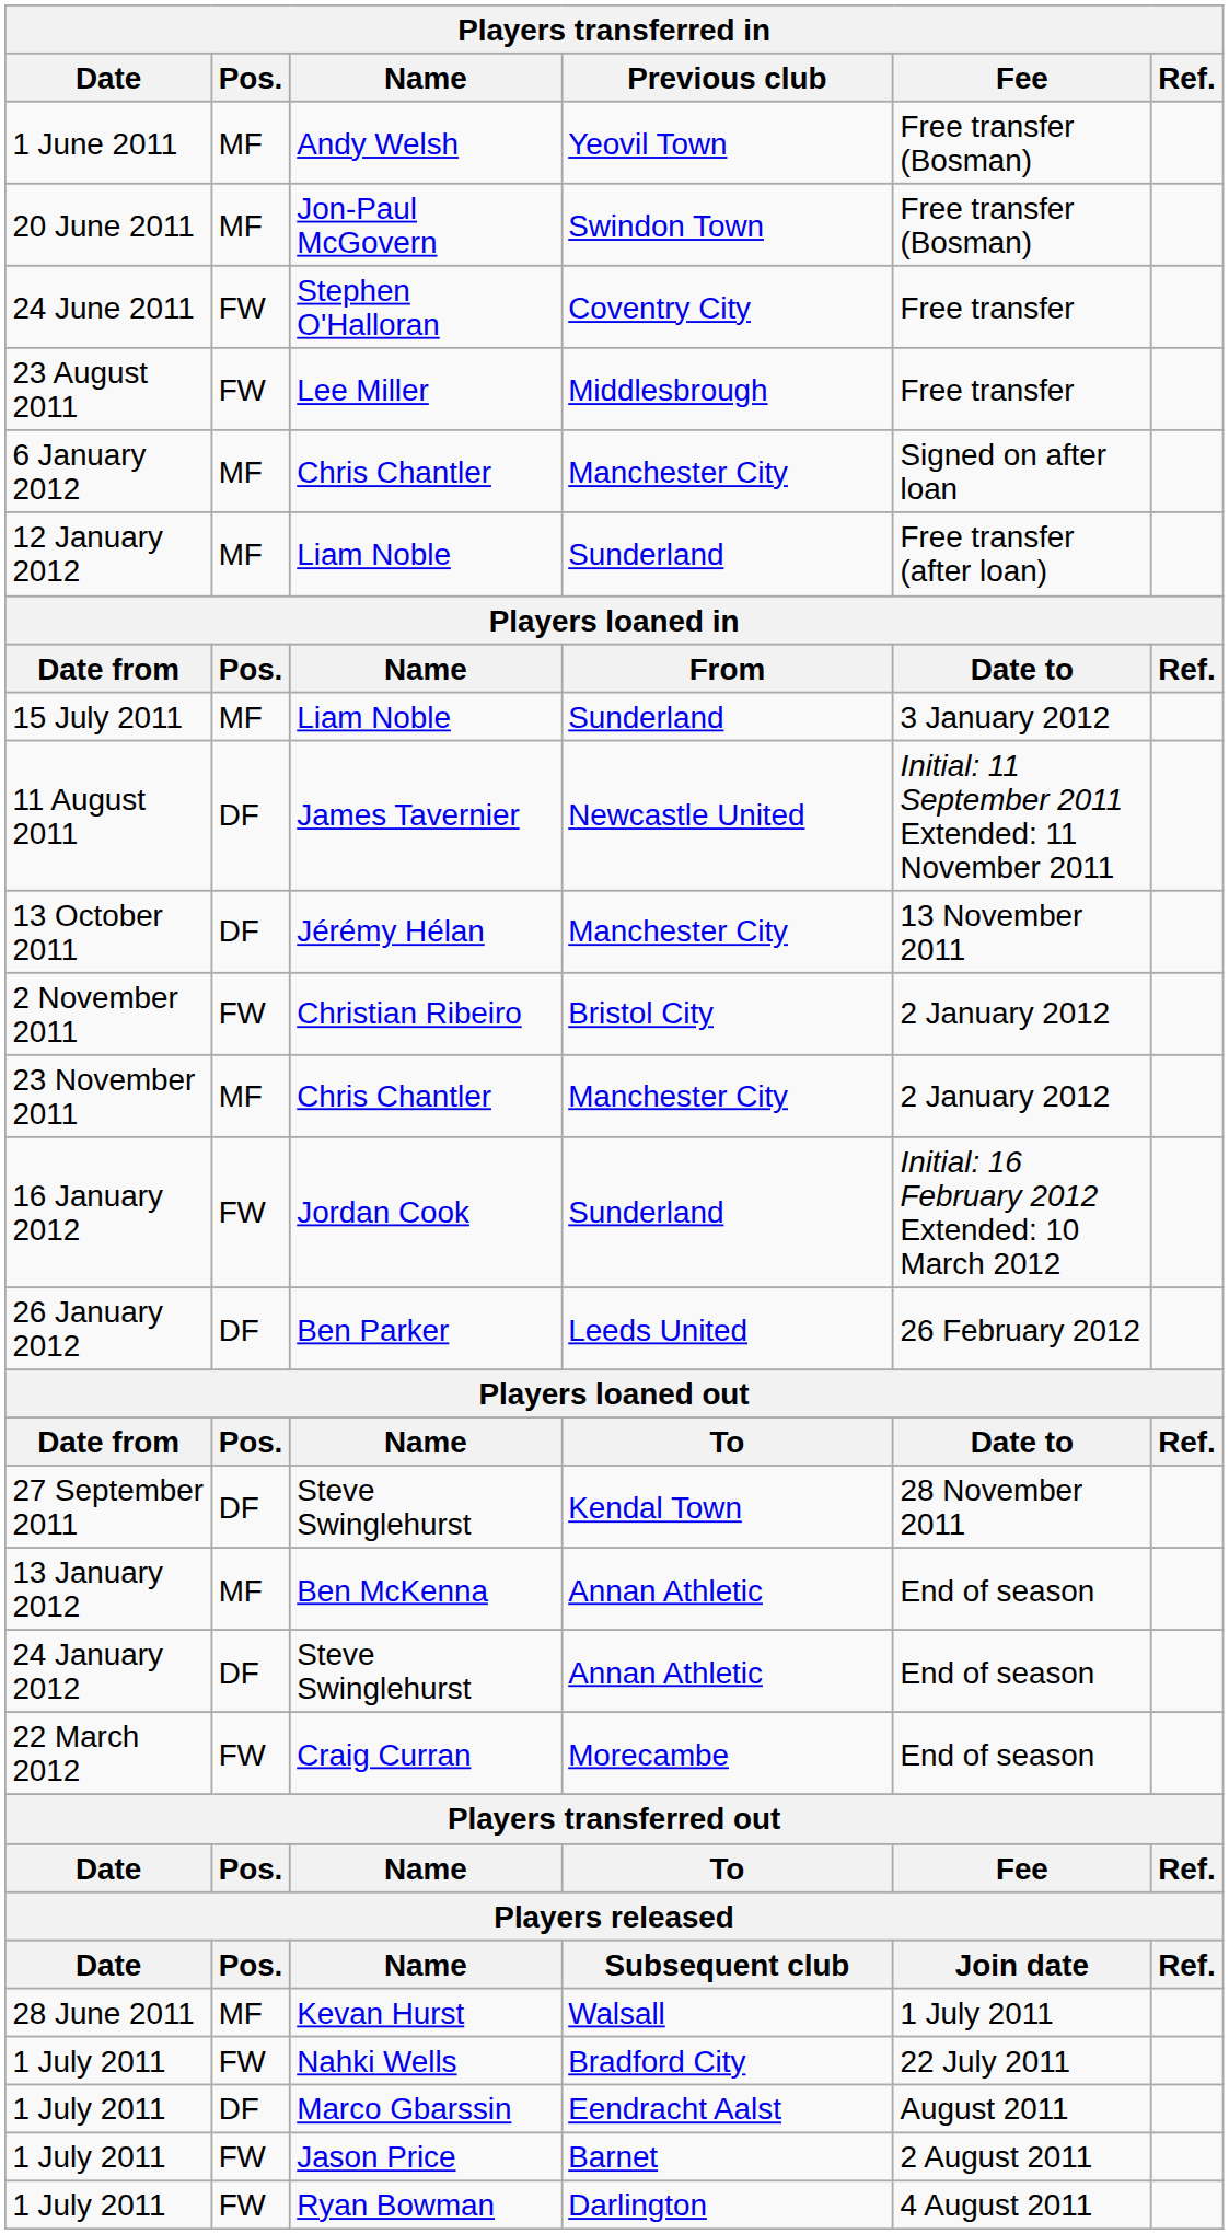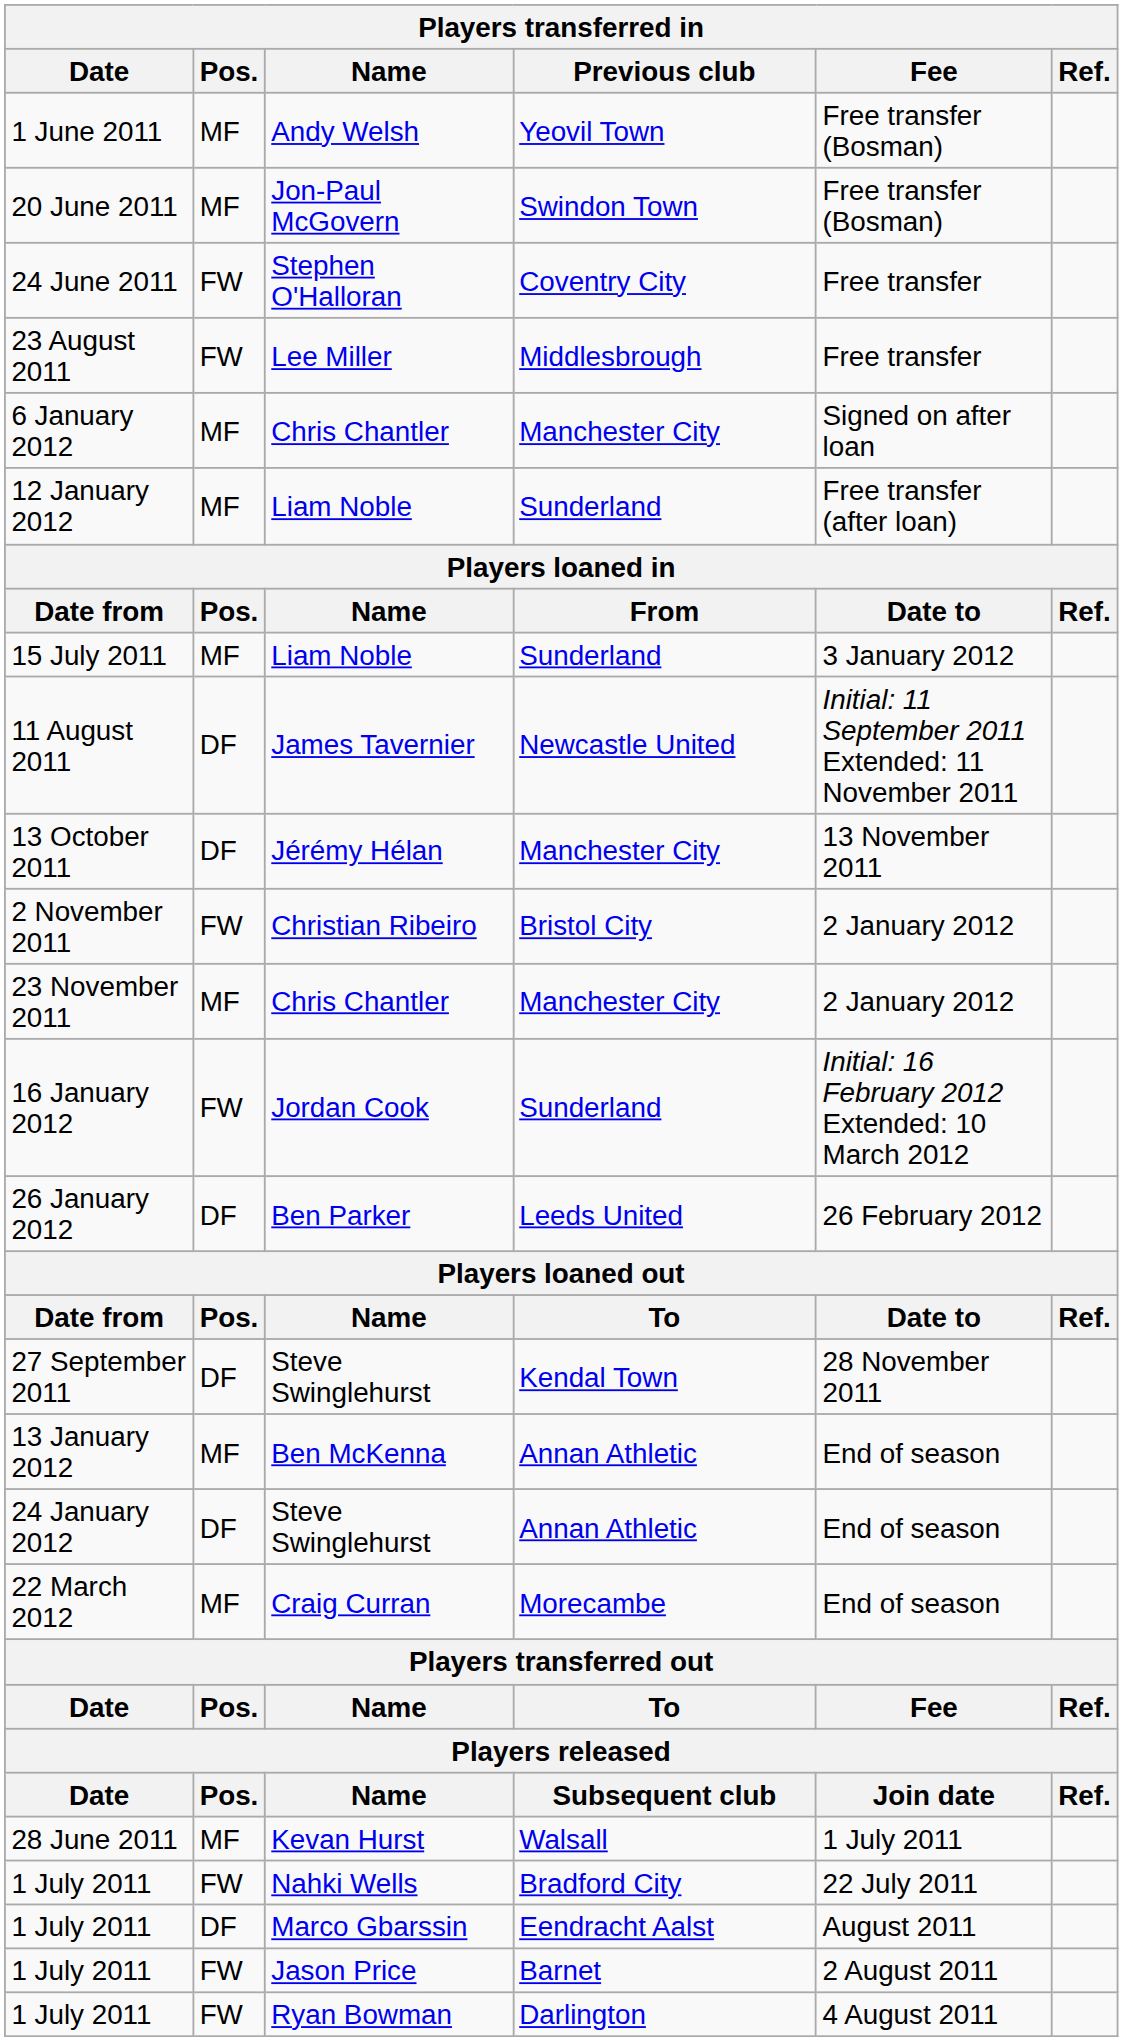 <table class="wikitable" style="font-size:95%;">
 <tr>
 <th colspan="6">Players transferred in</th>
 </tr>
 <tr>
 <th style="width:120px;">Date</th>
 <th style="width:25px;">Pos.</th>
 <th style="width:175px;">Name</th>
 <th style="width:225px;">Previous club</th>
 <th style="width:175px;">Fee</th>
 <th style="width:25px;">Ref.</th>
 </tr>
 <tr>
 <td>1 June 2011</td>
 <td>MF</td>
 <td> <a href='#'>Andy Welsh</a></td>
 <td> <a href='#'>Yeovil Town</a></td>
 <td>Free transfer (Bosman)</td>
 <td></td>
 </tr>
 <tr>
 <td>20 June 2011</td>
 <td>MF</td>
 <td> <a href='#'>Jon-Paul McGovern</a></td>
 <td> <a href='#'>Swindon Town</a></td>
 <td>Free transfer (Bosman)</td>
 <td></td>
 </tr>
 <tr>
 <td>24 June 2011</td>
 <td>FW</td>
 <td> <a href='#'>Stephen O'Halloran</a></td>
 <td> <a href='#'>Coventry City</a></td>
 <td>Free transfer</td>
 <td></td>
 </tr>
 <tr>
 <td>23 August 2011</td>
 <td>FW</td>
 <td> <a href='#'>Lee Miller</a></td>
 <td> <a href='#'>Middlesbrough</a></td>
 <td>Free transfer</td>
 <td></td>
 </tr>
 <tr>
 <td>6 January 2012</td>
 <td>MF</td>
 <td> <a href='#'>Chris Chantler</a></td>
 <td> <a href='#'>Manchester City</a></td>
 <td>Signed on after loan</td>
 <td></td>
 </tr>
 <tr>
 <td>12 January 2012</td>
 <td>MF</td>
 <td> <a href='#'>Liam Noble</a></td>
 <td> <a href='#'>Sunderland</a></td>
 <td>Free transfer (after loan)</td>
 <td></td>
 </tr>
 <tr>
 <th colspan="6">Players loaned in</th>
 </tr>
 <tr>
 <th>Date from</th>
 <th>Pos.</th>
 <th>Name</th>
 <th>From</th>
 <th>Date to</th>
 <th>Ref.</th>
 </tr>
 <tr>
 <td>15 July 2011</td>
 <td>MF</td>
 <td> <a href='#'>Liam Noble</a></td>
 <td> <a href='#'>Sunderland</a></td>
 <td>3 January 2012</td>
 <td></td>
 </tr>
 <tr>
 <td>11 August 2011</td>
 <td>DF</td>
 <td> <a href='#'>James Tavernier</a></td>
 <td> <a href='#'>Newcastle United</a></td>
 <td><em>Initial: 11 September 2011</em><br>Extended: 11 November 2011</td>
 <td></td>
 </tr>
 <tr>
 <td>13 October 2011</td>
 <td>DF</td>
 <td> <a href='#'>Jérémy Hélan</a></td>
 <td> <a href='#'>Manchester City</a></td>
 <td>13 November 2011<br></td>
 <td></td>
 </tr>
 <tr>
 <td>2 November 2011</td>
 <td>FW</td>
 <td> <a href='#'>Christian Ribeiro</a></td>
 <td> <a href='#'>Bristol City</a></td>
 <td>2 January 2012<br></td>
 <td></td>
 </tr>
 <tr>
 <td>23 November 2011</td>
 <td>MF</td>
 <td> <a href='#'>Chris Chantler</a></td>
 <td> <a href='#'>Manchester City</a></td>
 <td>2 January 2012<br></td>
 <td></td>
 </tr>
 <tr>
 <td>16 January 2012</td>
 <td>FW</td>
 <td> <a href='#'>Jordan Cook</a></td>
 <td> <a href='#'>Sunderland</a></td>
 <td><em>Initial: 16 February 2012</em><br>Extended: 10 March 2012</td>
 <td></td>
 </tr>
 <tr>
 <td>26 January 2012</td>
 <td>DF</td>
 <td> <a href='#'>Ben Parker</a></td>
 <td> <a href='#'>Leeds United</a></td>
 <td>26 February 2012</td>
 <td></td>
 </tr>
 <tr>
 <th colspan="6">Players loaned out</th>
 </tr>
 <tr>
 <th>Date from</th>
 <th>Pos.</th>
 <th>Name</th>
 <th>To</th>
 <th>Date to</th>
 <th>Ref.</th>
 </tr>
 <tr>
 <td>27 September 2011</td>
 <td>DF</td>
 <td> Steve Swinglehurst</td>
 <td> <a href='#'>Kendal Town</a></td>
 <td>28 November 2011</td>
 <td></td>
 </tr>
 <tr>
 <td>13 January 2012</td>
 <td>MF</td>
 <td> <a href='#'>Ben McKenna</a></td>
 <td> <a href='#'>Annan Athletic</a></td>
 <td>End of season</td>
 <td></td>
 </tr>
 <tr>
 <td>24 January 2012</td>
 <td>DF</td>
 <td> Steve Swinglehurst</td>
 <td> <a href='#'>Annan Athletic</a></td>
 <td>End of season</td>
 <td></td>
 </tr>
 <tr>
 <td>22 March 2012</td>
-<td>FW</td>
+<td>MF</td>
 <td> <a href='#'>Craig Curran</a></td>
 <td> <a href='#'>Morecambe</a></td>
 <td>End of season</td>
 <td></td>
 </tr>
 <tr>
 <th colspan="6">Players transferred out</th>
 </tr>
 <tr>
 <th>Date</th>
 <th>Pos.</th>
 <th>Name</th>
 <th>To</th>
 <th>Fee</th>
 <th>Ref.</th>
 </tr>
 <tr>
 <th colspan="6">Players released</th>
 </tr>
 <tr>
 <th>Date</th>
 <th>Pos.</th>
 <th>Name</th>
 <th>Subsequent club</th>
 <th>Join date</th>
 <th>Ref.</th>
 </tr>
 <tr>
 <td>28 June 2011</td>
 <td>MF</td>
 <td> <a href='#'>Kevan Hurst</a></td>
 <td> <a href='#'>Walsall</a></td>
 <td>1 July 2011</td>
 <td></td>
 </tr>
 <tr>
 <td>1 July 2011</td>
 <td>FW</td>
 <td> <a href='#'>Nahki Wells</a></td>
 <td> <a href='#'>Bradford City</a></td>
 <td>22 July 2011</td>
 <td></td>
 </tr>
 <tr>
 <td>1 July 2011</td>
 <td>DF</td>
 <td> <a href='#'>Marco Gbarssin</a></td>
 <td> <a href='#'>Eendracht Aalst</a></td>
 <td>August 2011</td>
 <td></td>
 </tr>
 <tr>
 <td>1 July 2011</td>
 <td>FW</td>
 <td> <a href='#'>Jason Price</a></td>
 <td> <a href='#'>Barnet</a></td>
 <td>2 August 2011</td>
 <td></td>
 </tr>
 <tr>
 <td>1 July 2011</td>
 <td>FW</td>
 <td> <a href='#'>Ryan Bowman</a></td>
 <td> <a href='#'>Darlington</a></td>
 <td>4 August 2011</td>
 <td></td>
 </tr>
 </table>
